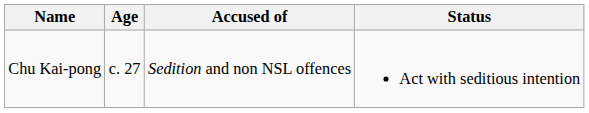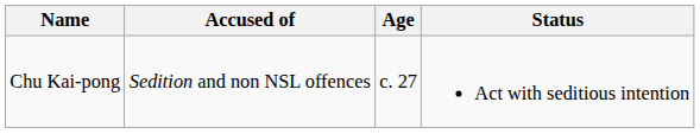 <table class="wikitable">
 <tr>
 <th>Name</th>
+<th>Accused of</th>
 <th>Age</th>
-<th>Accused of</th>
 <th>Status</th>
 </tr>
 <tr>
 <td>Chu Kai-pong</td>
+<td><em>Sedition</em> and non NSL offences</td>
 <td>c. 27</td>
-<td><em>Sedition</em> and non NSL offences</td>
 <td><br><ul><li>Act with seditious intention</li></ul></td>
 </tr>
 </table>
